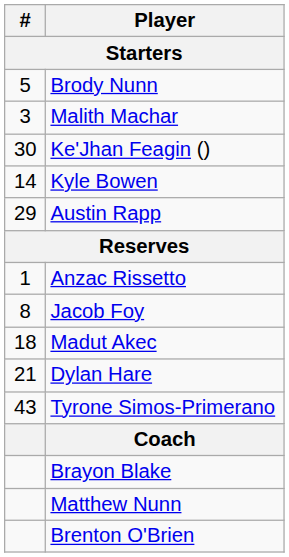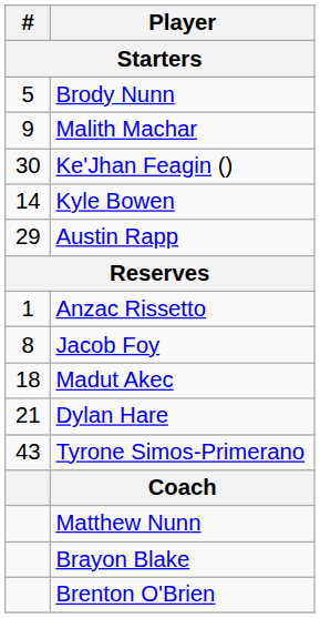 <table class="wikitable" style="text-align:center">
 <tr>
 <th scope="col" width="25px">#</th>
 <th scope="col" width="180px">Player</th>
 </tr>
 <tr>
 <th scope="col" colspan="2">Starters</th>
 </tr>
 <tr>
 <td>5</td>
 <td style="text-align:left"><a href='#'>Brody Nunn</a></td>
 </tr>
 <tr>
-<td>3</td>
+<td>9</td>
 <td style="text-align:left"><a href='#'>Malith Machar</a></td>
 </tr>
 <tr>
 <td>30</td>
 <td style="text-align:left"><a href='#'>Ke'Jhan Feagin</a> ()</td>
 </tr>
 <tr>
 <td>14</td>
 <td style="text-align:left"><a href='#'>Kyle Bowen</a></td>
 </tr>
 <tr>
 <td>29</td>
 <td style="text-align:left"><a href='#'>Austin Rapp</a></td>
 </tr>
 <tr>
 <th scope="col" colspan="2">Reserves</th>
 </tr>
 <tr>
 <td>1</td>
 <td style="text-align:left"><a href='#'>Anzac Rissetto</a></td>
 </tr>
 <tr>
 <td>8</td>
 <td style="text-align:left"><a href='#'>Jacob Foy</a></td>
 </tr>
 <tr>
 <td>18</td>
 <td style="text-align:left"><a href='#'>Madut Akec</a></td>
 </tr>
 <tr>
 <td>21</td>
 <td style="text-align:left"><a href='#'>Dylan Hare</a></td>
 </tr>
 <tr>
 <td>43</td>
 <td style="text-align:left"><a href='#'>Tyrone Simos-Primerano</a></td>
 </tr>
 <tr>
 <th scope="col" width="25px"></th>
 <th scope="col" width="180px">Coach</th>
 </tr>
 <tr>
 <td></td>
-<td style="text-align:left"><a href='#'>Brayon Blake</a></td>
+<td style="text-align:left"><a href='#'>Matthew Nunn</a></td>
 </tr>
 <tr>
 <td></td>
-<td style="text-align:left"><a href='#'>Matthew Nunn</a></td>
+<td style="text-align:left"><a href='#'>Brayon Blake</a></td>
 </tr>
 <tr>
 <td></td>
 <td style="text-align:left"><a href='#'>Brenton O'Brien</a></td>
 </tr>
 </table>
